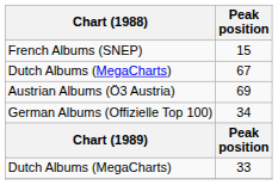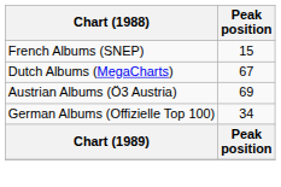 <table class="wikitable sortable plainrowheaders">
 <tr>
 <th>Chart (1988)</th>
 <th>Peak<br>position</th>
 </tr>
 <tr>
 <td align="left">French Albums (SNEP)</td>
 <td align="center">15</td>
 </tr>
 <tr>
 <td align="left">Dutch Albums (<a href='#'>MegaCharts</a>)</td>
 <td align="center">67</td>
 </tr>
 <tr>
 <td align="left">Austrian Albums (Ö3 Austria)</td>
 <td align="center">69</td>
 </tr>
 <tr>
 <td align="left">German Albums (Offizielle Top 100)</td>
 <td align="center">34</td>
 </tr>
 <tr>
 <th>Chart (1989)</th>
 <th>Peak<br>position</th>
 </tr>
 <tr>
-<td align="left">Dutch Albums (MegaCharts)</td>
-<td align="center">33</td>
-</tr>
-<tr>
 </tr>
 </table>
